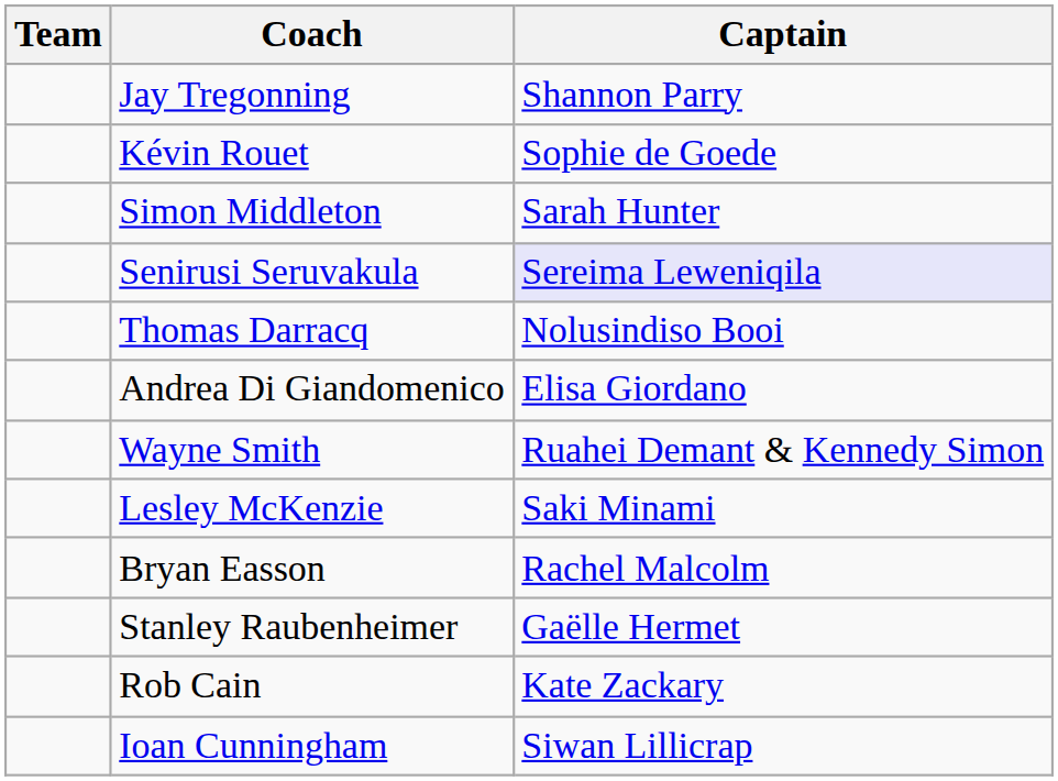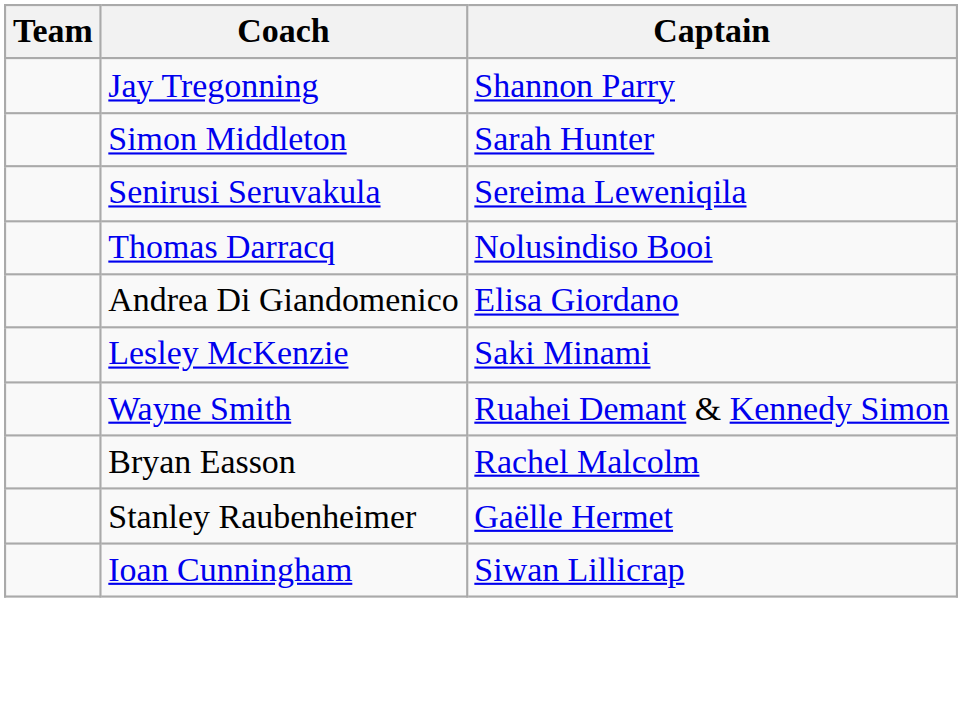 <table class="wikitable sortable">
 <tr>
 <th>Team</th>
 <th>Coach</th>
 <th>Captain</th>
 </tr>
 <tr>
 <td></td>
 <td> <a href='#'>Jay Tregonning</a></td>
 <td><a href='#'>Shannon Parry</a></td>
 </tr>
 <tr>
 <td></td>
-<td> <a href='#'>Kévin Rouet</a></td>
-<td><a href='#'>Sophie de Goede</a></td>
-</tr>
-<tr>
-<td></td>
 <td> <a href='#'>Simon Middleton</a></td>
 <td><a href='#'>Sarah Hunter</a></td>
 </tr>
 <tr>
 <td></td>
 <td> <a href='#'>Senirusi Seruvakula</a></td>
-<td style="background: lavender;"><a href='#'>Sereima Leweniqila</a></td>
+<td><a href='#'>Sereima Leweniqila</a></td>
 </tr>
 <tr>
 <td></td>
 <td> <a href='#'>Thomas Darracq</a></td>
 <td><a href='#'>Nolusindiso Booi</a></td>
 </tr>
 <tr>
 <td></td>
 <td> Andrea Di Giandomenico</td>
 <td><a href='#'>Elisa Giordano</a></td>
 </tr>
 <tr>
 <td></td>
-<td> <a href='#'>Wayne Smith</a></td>
-<td><a href='#'>Ruahei Demant</a> & <a href='#'>Kennedy Simon</a></td>
+<td> <a href='#'>Lesley McKenzie</a></td>
+<td><a href='#'>Saki Minami</a></td>
 </tr>
 <tr>
 <td></td>
-<td> <a href='#'>Lesley McKenzie</a></td>
-<td><a href='#'>Saki Minami</a></td>
+<td> <a href='#'>Wayne Smith</a></td>
+<td><a href='#'>Ruahei Demant</a> & <a href='#'>Kennedy Simon</a></td>
 </tr>
 <tr>
 <td></td>
 <td> Bryan Easson</td>
 <td><a href='#'>Rachel Malcolm</a></td>
 </tr>
 <tr>
 <td></td>
 <td> Stanley Raubenheimer</td>
 <td><a href='#'>Gaëlle Hermet</a></td>
 </tr>
 <tr>
 <td></td>
-<td> Rob Cain</td>
-<td><a href='#'>Kate Zackary</a></td>
-</tr>
-<tr>
-<td></td>
 <td> <a href='#'>Ioan Cunningham</a></td>
 <td><a href='#'>Siwan Lillicrap</a></td>
 </tr>
 </table>
